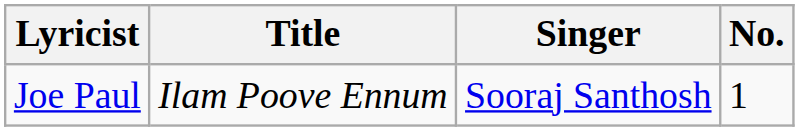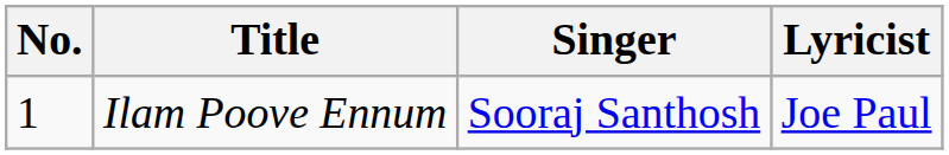 <table class="wikitable">
 <tr>
-<th>Lyricist</th>
+<th>No.</th>
 <th>Title</th>
 <th>Singer</th>
-<th>No.</th>
+<th>Lyricist</th>
 </tr>
 <tr>
-<td><a href='#'>Joe Paul</a></td>
+<td>1</td>
 <td><em>Ilam Poove Ennum</em></td>
 <td><a href='#'>Sooraj Santhosh</a></td>
-<td>1</td>
+<td><a href='#'>Joe Paul</a></td>
 </tr>
 </table>
